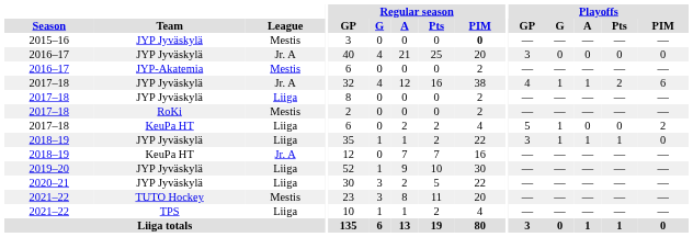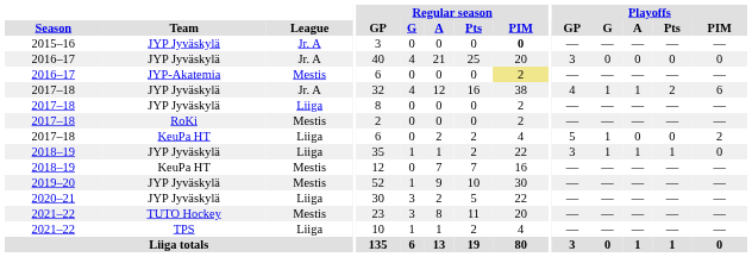 <table border="0" cellpadding="1" cellspacing="0" style="text-align:center; width:60em">
 <tr bgcolor="#e0e0e0">
 <th colspan="3" bgcolor="#ffffff"></th>
 <th rowspan="99" bgcolor="#ffffff"></th>
 <th colspan="5"><a href='#'>Regular season</a></th>
 <th rowspan="99" bgcolor="#ffffff"></th>
 <th colspan="5"><a href='#'>Playoffs</a></th>
 </tr>
 <tr bgcolor="#e0e0e0">
 <th><a href='#'>Season</a></th>
 <th>Team</th>
 <th>League</th>
 <th>GP</th>
 <th><a href='#'>G</a></th>
 <th><a href='#'>A</a></th>
 <th><a href='#'>Pts</a></th>
 <th><a href='#'>PIM</a></th>
 <th>GP</th>
 <th>G</th>
 <th>A</th>
 <th>Pts</th>
 <th>PIM</th>
 </tr>
 <tr>
 <td>2015–16</td>
 <td><a href='#'>JYP Jyväskylä</a></td>
-<td>Mestis</td>
+<td><a href='#'>Jr. A</a></td>
 <td>3</td>
 <td>0</td>
 <td>0</td>
 <td>0</td>
 <td><strong>0</strong></td>
 <td>—</td>
 <td>—</td>
 <td>—</td>
 <td>—</td>
 <td>—</td>
 </tr>
 <tr bgcolor="#f0f0f0">
 <td>2016–17</td>
 <td>JYP Jyväskylä</td>
 <td>Jr. A</td>
 <td>40</td>
 <td>4</td>
 <td>21</td>
 <td>25</td>
 <td>20</td>
 <td>3</td>
 <td>0</td>
 <td>0</td>
 <td>0</td>
 <td>0</td>
 </tr>
 <tr>
 <td><a href='#'>2016–17</a></td>
 <td><a href='#'>JYP-Akatemia</a></td>
 <td><a href='#'>Mestis</a></td>
 <td>6</td>
 <td>0</td>
 <td>0</td>
 <td>0</td>
-<td>2</td>
+<td style="background: khaki;">2</td>
 <td>—</td>
 <td>—</td>
 <td>—</td>
 <td>—</td>
 <td>—</td>
 </tr>
 <tr bgcolor="#f0f0f0">
 <td>2017–18</td>
 <td>JYP Jyväskylä</td>
 <td>Jr. A</td>
 <td>32</td>
 <td>4</td>
 <td>12</td>
 <td>16</td>
 <td>38</td>
 <td>4</td>
 <td>1</td>
 <td>1</td>
 <td>2</td>
 <td>6</td>
 </tr>
 <tr>
 <td><a href='#'>2017–18</a></td>
 <td>JYP Jyväskylä</td>
 <td><a href='#'>Liiga</a></td>
 <td>8</td>
 <td>0</td>
 <td>0</td>
 <td>0</td>
 <td>2</td>
 <td>—</td>
 <td>—</td>
 <td>—</td>
 <td>—</td>
 <td>—</td>
 </tr>
 <tr bgcolor="#f0f0f0">
 <td><a href='#'>2017–18</a></td>
 <td><a href='#'>RoKi</a></td>
 <td>Mestis</td>
 <td>2</td>
 <td>0</td>
 <td>0</td>
 <td>0</td>
 <td>2</td>
 <td>—</td>
 <td>—</td>
 <td>—</td>
 <td>—</td>
 <td>—</td>
 </tr>
 <tr>
 <td>2017–18</td>
 <td><a href='#'>KeuPa HT</a></td>
 <td>Liiga</td>
 <td>6</td>
 <td>0</td>
 <td>2</td>
 <td>2</td>
 <td>4</td>
 <td>5</td>
 <td>1</td>
 <td>0</td>
 <td>0</td>
 <td>2</td>
 </tr>
 <tr bgcolor="#f0f0f0">
 <td><a href='#'>2018–19</a></td>
 <td>JYP Jyväskylä</td>
 <td>Liiga</td>
 <td>35</td>
 <td>1</td>
 <td>1</td>
 <td>2</td>
 <td>22</td>
 <td>3</td>
 <td>1</td>
 <td>1</td>
 <td>1</td>
 <td>0</td>
 </tr>
 <tr>
 <td><a href='#'>2018–19</a></td>
 <td>KeuPa HT</td>
-<td><a href='#'>Jr. A</a></td>
+<td>Mestis</td>
 <td>12</td>
 <td>0</td>
 <td>7</td>
 <td>7</td>
 <td>16</td>
 <td>—</td>
 <td>—</td>
 <td>—</td>
 <td>—</td>
 <td>—</td>
 </tr>
 <tr bgcolor="#f0f0f0">
 <td><a href='#'>2019–20</a></td>
 <td>JYP Jyväskylä</td>
-<td>Liiga</td>
+<td>Mestis</td>
 <td>52</td>
 <td>1</td>
 <td>9</td>
 <td>10</td>
 <td>30</td>
 <td>—</td>
 <td>—</td>
 <td>—</td>
 <td>—</td>
 <td>—</td>
 </tr>
 <tr>
 <td><a href='#'>2020–21</a></td>
 <td>JYP Jyväskylä</td>
 <td>Liiga</td>
 <td>30</td>
 <td>3</td>
 <td>2</td>
 <td>5</td>
 <td>22</td>
 <td>—</td>
 <td>—</td>
 <td>—</td>
 <td>—</td>
 <td>—</td>
 </tr>
 <tr bgcolor="#f0f0f0">
 <td><a href='#'>2021–22</a></td>
 <td><a href='#'>TUTO Hockey</a></td>
 <td>Mestis</td>
 <td>23</td>
 <td>3</td>
 <td>8</td>
 <td>11</td>
 <td>20</td>
 <td>—</td>
 <td>—</td>
 <td>—</td>
 <td>—</td>
 <td>—</td>
 </tr>
 <tr>
 <td><a href='#'>2021–22</a></td>
 <td><a href='#'>TPS</a></td>
 <td>Liiga</td>
 <td>10</td>
 <td>1</td>
 <td>1</td>
 <td>2</td>
 <td>4</td>
 <td>—</td>
 <td>—</td>
 <td>—</td>
 <td>—</td>
 <td>—</td>
 </tr>
 <tr bgcolor="#e0e0e0">
 <th colspan="3">Liiga totals</th>
 <th>135</th>
 <th>6</th>
 <th>13</th>
 <th>19</th>
 <th>80</th>
 <th>3</th>
 <th>0</th>
 <th>1</th>
 <th>1</th>
 <th>0</th>
 </tr>
 </table>
